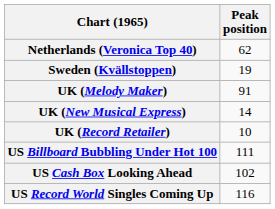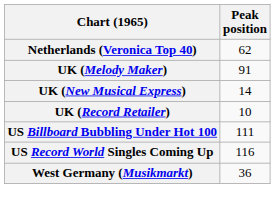 <table class="wikitable plainrowheaders sortable">
 <tr>
 <th scope="col">Chart (1965)</th>
 <th scope="col">Peak<br>position</th>
 </tr>
 <tr>
 <th scope="row">Netherlands (<a href='#'>Veronica Top 40</a>)</th>
 <td align="center">62</td>
-</tr>
-<tr>
-<th scope="row">Sweden (<a href='#'>Kvällstoppen</a>)</th>
-<td align="center">19</td>
 </tr>
 <tr>
 <th scope="row">UK (<em><a href='#'>Melody Maker</a></em>)</th>
 <td align="center">91</td>
 </tr>
 <tr>
 <th scope="row">UK (<em><a href='#'>New Musical Express</a></em>)</th>
 <td align="center">14</td>
 </tr>
 <tr>
 <th scope="row">UK (<a href='#'><em>Record Retailer</em></a>)</th>
 <td align="center">10</td>
 </tr>
 <tr>
 <th scope="row">US <a href='#'><em>Billboard</em> Bubbling Under Hot 100</a></th>
 <td align="center">111</td>
 </tr>
 <tr>
-<th scope="row">US <em><a href='#'>Cash Box</a></em> Looking Ahead</th>
-<td align="center">102</td>
-</tr>
-<tr>
 <th scope="row">US <em><a href='#'>Record World</a></em> Singles Coming Up</th>
 <td align="center">116</td>
 </tr>
+<tr>
+<th scope="row">West Germany (<em><a href='#'>Musikmarkt</a></em>)</th>
+<td align="center">36</td>
+</tr>
 </table>
